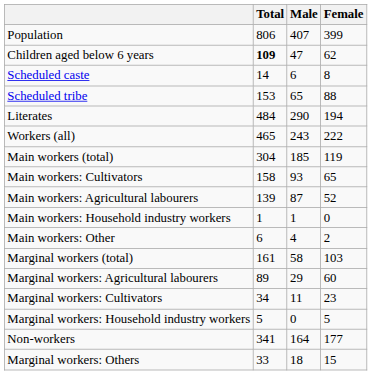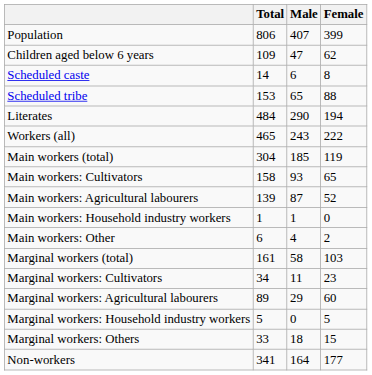 <table class="wikitable sortable">
 <tr>
 <th></th>
 <th>Total</th>
 <th>Male</th>
 <th>Female</th>
 </tr>
 <tr>
 <td>Population</td>
 <td>806</td>
 <td>407</td>
 <td>399</td>
 </tr>
 <tr>
 <td>Children aged below 6 years</td>
-<td><strong>109</strong></td>
+<td>109</td>
 <td>47</td>
 <td>62</td>
 </tr>
 <tr>
 <td><a href='#'>Scheduled caste</a></td>
 <td>14</td>
 <td>6</td>
 <td>8</td>
 </tr>
 <tr>
 <td><a href='#'>Scheduled tribe</a></td>
 <td>153</td>
 <td>65</td>
 <td>88</td>
 </tr>
 <tr>
 <td>Literates</td>
 <td>484</td>
 <td>290</td>
 <td>194</td>
 </tr>
 <tr>
 <td>Workers (all)</td>
 <td>465</td>
 <td>243</td>
 <td>222</td>
 </tr>
 <tr>
 <td>Main workers (total)</td>
 <td>304</td>
 <td>185</td>
 <td>119</td>
 </tr>
 <tr>
 <td>Main workers: Cultivators</td>
 <td>158</td>
 <td>93</td>
 <td>65</td>
 </tr>
 <tr>
 <td>Main workers: Agricultural labourers</td>
 <td>139</td>
 <td>87</td>
 <td>52</td>
 </tr>
 <tr>
 <td>Main workers: Household industry workers</td>
 <td>1</td>
 <td>1</td>
 <td>0</td>
 </tr>
 <tr>
 <td>Main workers: Other</td>
 <td>6</td>
 <td>4</td>
 <td>2</td>
 </tr>
 <tr>
 <td>Marginal workers (total)</td>
 <td>161</td>
 <td>58</td>
 <td>103</td>
 </tr>
 <tr>
+<td>Marginal workers: Cultivators</td>
+<td>34</td>
+<td>11</td>
+<td>23</td>
+</tr>
+<tr>
 <td>Marginal workers: Agricultural labourers</td>
 <td>89</td>
 <td>29</td>
 <td>60</td>
-</tr>
-<tr>
-<td>Marginal workers: Cultivators</td>
-<td>34</td>
-<td>11</td>
-<td>23</td>
 </tr>
 <tr>
 <td>Marginal workers: Household industry workers</td>
 <td>5</td>
 <td>0</td>
 <td>5</td>
 </tr>
 <tr>
+<td>Marginal workers: Others</td>
+<td>33</td>
+<td>18</td>
+<td>15</td>
+</tr>
+<tr>
 <td>Non-workers</td>
 <td>341</td>
 <td>164</td>
 <td>177</td>
 </tr>
-<tr>
-<td>Marginal workers: Others</td>
-<td>33</td>
-<td>18</td>
-<td>15</td>
-</tr>
 </table>
